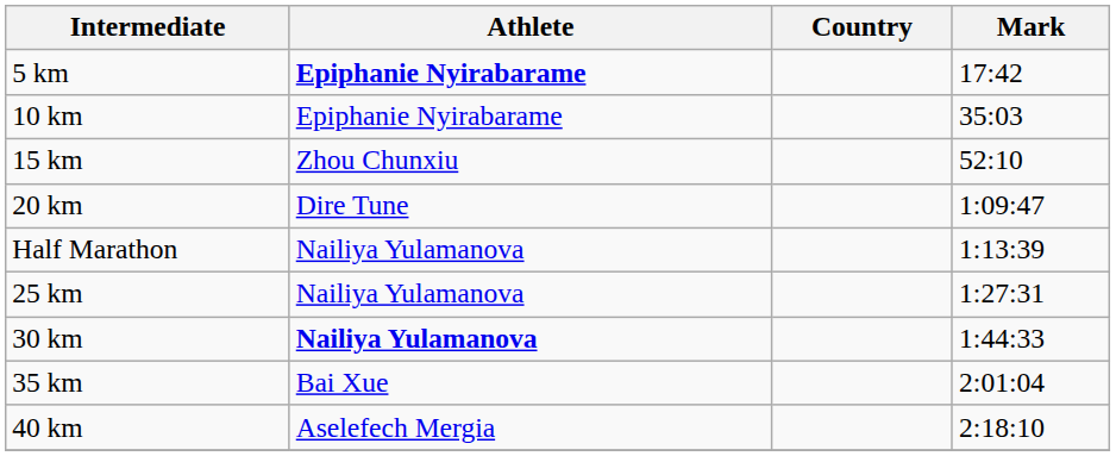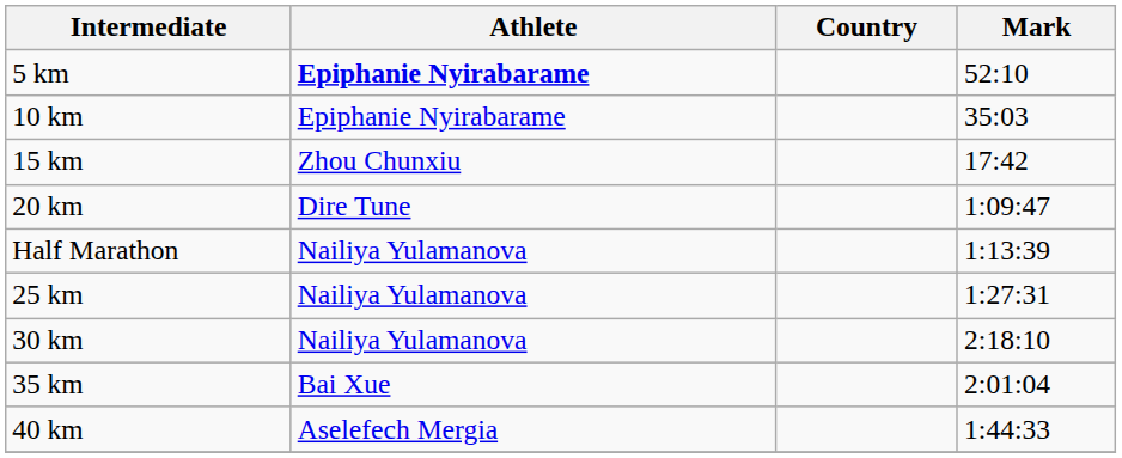 <table class="wikitable" width=50%>
 <tr>
 <th>Intermediate</th>
 <th>Athlete</th>
 <th>Country</th>
 <th>Mark</th>
 </tr>
 <tr>
 <td>5 km</td>
 <td><strong><a href='#'>Epiphanie Nyirabarame</a></strong></td>
 <td></td>
-<td>17:42</td>
+<td>52:10</td>
 </tr>
 <tr>
 <td>10 km</td>
 <td><a href='#'>Epiphanie Nyirabarame</a></td>
 <td></td>
 <td>35:03</td>
 </tr>
 <tr>
 <td>15 km</td>
 <td><a href='#'>Zhou Chunxiu</a></td>
 <td></td>
-<td>52:10</td>
+<td>17:42</td>
 </tr>
 <tr>
 <td>20 km</td>
 <td><a href='#'>Dire Tune</a></td>
 <td></td>
 <td>1:09:47</td>
 </tr>
 <tr>
 <td>Half Marathon</td>
 <td><a href='#'>Nailiya Yulamanova</a></td>
 <td></td>
 <td>1:13:39</td>
 </tr>
 <tr>
 <td>25 km</td>
 <td><a href='#'>Nailiya Yulamanova</a></td>
 <td></td>
 <td>1:27:31</td>
 </tr>
 <tr>
 <td>30 km</td>
-<td><strong><a href='#'>Nailiya Yulamanova</a></strong></td>
+<td><a href='#'>Nailiya Yulamanova</a></td>
 <td></td>
-<td>1:44:33</td>
+<td>2:18:10</td>
 </tr>
 <tr>
 <td>35 km</td>
 <td><a href='#'>Bai Xue</a></td>
 <td></td>
 <td>2:01:04</td>
 </tr>
 <tr>
 <td>40 km</td>
 <td><a href='#'>Aselefech Mergia</a></td>
 <td></td>
-<td>2:18:10</td>
+<td>1:44:33</td>
 </tr>
 <tr>
 </tr>
 </table>
